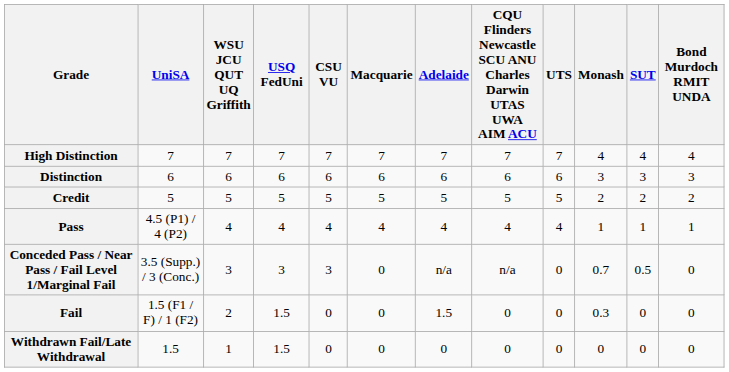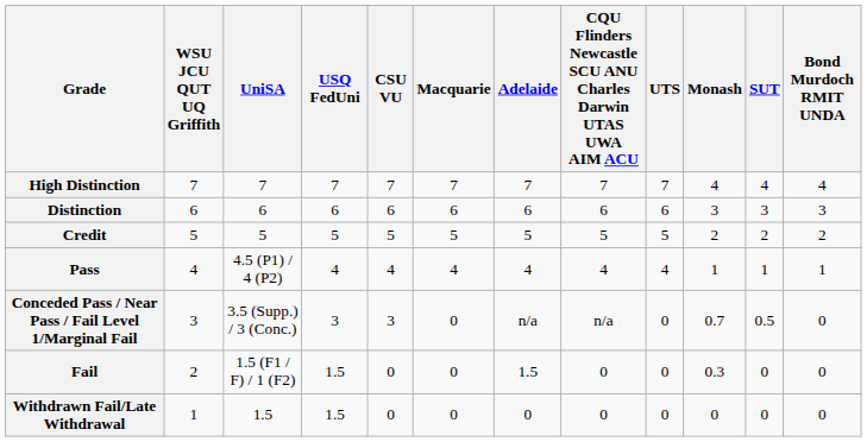 <table class="wikitable" style="text-align:center;">
 <tr>
 <th>Grade</th>
+<th>WSU<br>JCU<br>QUT<br>UQ<br>Griffith</th>
 <th><a href='#'>UniSA</a></th>
-<th>WSU<br>JCU<br>QUT<br>UQ<br>Griffith</th>
 <th><a href='#'>USQ</a> FedUni</th>
 <th>CSU VU</th>
 <th>Macquarie</th>
 <th><a href='#'>Adelaide</a></th>
 <th>CQU<br>Flinders<br>Newcastle<br>SCU ANU<br>Charles Darwin<br> UTAS UWA<br>AIM <a href='#'>ACU</a></th>
 <th>UTS</th>
 <th>Monash</th>
 <th><a href='#'>SUT</a></th>
 <th>Bond<br>Murdoch<br>RMIT UNDA</th>
 </tr>
 <tr>
 <th>High Distinction</th>
 <td>7</td>
 <td>7</td>
 <td>7</td>
 <td>7</td>
 <td>7</td>
 <td>7</td>
 <td>7</td>
 <td>7</td>
 <td>4</td>
 <td>4</td>
 <td>4</td>
 </tr>
 <tr>
 <th>Distinction</th>
 <td>6</td>
 <td>6</td>
 <td>6</td>
 <td>6</td>
 <td>6</td>
 <td>6</td>
 <td>6</td>
 <td>6</td>
 <td>3</td>
 <td>3</td>
 <td>3</td>
 </tr>
 <tr>
 <th>Credit</th>
 <td>5</td>
 <td>5</td>
 <td>5</td>
 <td>5</td>
 <td>5</td>
 <td>5</td>
 <td>5</td>
 <td>5</td>
 <td>2</td>
 <td>2</td>
 <td>2</td>
 </tr>
 <tr>
 <th>Pass</th>
+<td>4</td>
 <td>4.5 (P1) / 4 (P2)</td>
-<td>4</td>
 <td>4</td>
 <td>4</td>
 <td>4</td>
 <td>4</td>
 <td>4</td>
 <td>4</td>
 <td>1</td>
 <td>1</td>
 <td>1</td>
 </tr>
 <tr>
 <th>Conceded Pass / Near Pass / Fail Level 1/Marginal Fail</th>
+<td>3</td>
 <td>3.5 (Supp.) / 3 (Conc.)</td>
-<td>3</td>
 <td>3</td>
 <td>3</td>
 <td>0</td>
 <td>n/a</td>
 <td>n/a</td>
 <td>0</td>
 <td>0.7</td>
 <td>0.5</td>
 <td>0</td>
 </tr>
 <tr>
 <th>Fail</th>
+<td>2</td>
 <td>1.5 (F1 / F) / 1 (F2)</td>
-<td>2</td>
 <td>1.5</td>
 <td>0</td>
 <td>0</td>
 <td>1.5</td>
 <td>0</td>
 <td>0</td>
 <td>0.3</td>
 <td>0</td>
 <td>0</td>
 </tr>
 <tr>
 <th>Withdrawn Fail/Late Withdrawal</th>
+<td>1</td>
 <td>1.5</td>
-<td>1</td>
 <td>1.5</td>
 <td>0</td>
 <td>0</td>
 <td>0</td>
 <td>0</td>
 <td>0</td>
 <td>0</td>
 <td>0</td>
 <td>0</td>
 </tr>
 </table>
